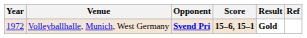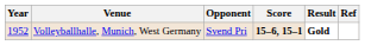 <table class="sortable wikitable" style="font-size: 90%;">
 <tr>
 <th>Year</th>
 <th>Venue</th>
 <th>Opponent</th>
 <th>Score</th>
 <th>Result</th>
 <th>Ref</th>
 </tr>
 <tr style="background:#F3E6D7">
-<td align="center"><a href='#'>1972</a></td>
+<td align="center"><a href='#'>1952</a></td>
 <td align="left"><a href='#'>Volleyballhalle</a>, <a href='#'>Munich</a>, West Germany</td>
-<td align="left"><strong> <a href='#'>Svend Pri</a></strong></td>
+<td align="left"> <a href='#'>Svend Pri</a></td>
 <td align="left"><strong>15–6, 15–1</strong></td>
 <td style="text-align:left; background:white"> <strong>Gold</strong></td>
 <td style="text-align:center; background:white"></td>
 </tr>
 </table>
